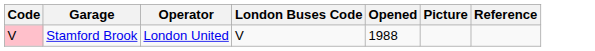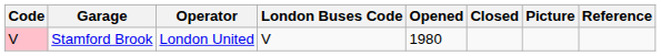 <table class="wikitable">
 <tr>
 <th>Code</th>
 <th>Garage</th>
 <th>Operator</th>
 <th>London Buses Code</th>
 <th>Opened</th>
+<th>Closed</th>
 <th>Picture</th>
 <th>Reference</th>
 </tr>
 <tr>
 <td style="background: pink;">V</td>
 <td><a href='#'>Stamford Brook</a></td>
 <td><a href='#'>London United</a></td>
 <td>V</td>
-<td>1988</td>
+<td>1980</td>
+<td></td>
 <td></td>
 <td></td>
 </tr>
 </table>
